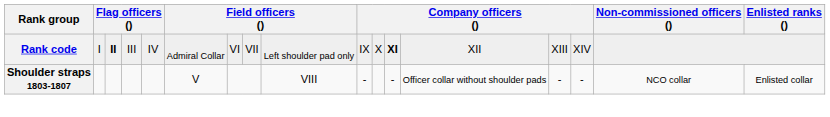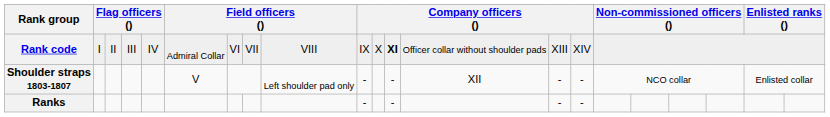 <table class="wikitable">
 <tr align="center" style="background:#cfcfcf;">
 <th>Rank group</th>
 <th colspan=4><a href='#'>Flag officers</a><br>()</th>
 <th colspan=4><a href='#'>Field officers</a><br>()</th>
 <th colspan=6><a href='#'>Company officers</a><br>()</th>
 <th colspan=4><a href='#'>Non-commissioned officers</a><br>()</th>
 <th colspan=2><a href='#'>Enlisted ranks</a><br>()</th>
 </tr>
 <tr style="background:#efefef;text-align:center;">
 <th colspan=1><a href='#'>Rank code</a></th>
 <td colspan=1>I</td>
-<td colspan=1><strong>II</strong></td>
+<td colspan=1>II</td>
 <td colspan=1>III</td>
 <td colspan=1>IV</td>
 <td><br><small>Admiral Collar</small></td>
 <td colspan=1>VI</td>
 <td colspan=1>VII</td>
-<td><br><small>Left shoulder pad only</small></td>
+<td colspan=1>VIII</td>
 <td colspan=1>IX</td>
 <td colspan=1>X</td>
 <td colspan=1><strong>XI</strong></td>
-<td colspan=1>XII</td>
+<td><small>Officer collar without shoulder pads</small></td>
 <td colspan=1>XIII</td>
 <td colspan=1>XIV</td>
 <td colspan=6></td>
 </tr>
 <tr align="center">
 <th>Shoulder straps<br><small>1803-1807</small></th>
 <td></td>
 <td></td>
 <td></td>
 <td></td>
 <td colspan=1>V</td>
 <td colspan=2></td>
-<td colspan=1>VIII</td>
+<td><br><small>Left shoulder pad only</small></td>
 <td>-</td>
 <td></td>
 <td>-</td>
-<td><small>Officer collar without shoulder pads</small></td>
+<td colspan=1>XII</td>
 <td>-</td>
 <td>-</td>
 <td colspan=4><small>NCO collar</small></td>
 <td colspan=2><small>Enlisted collar</small></td>
 </tr>
+<tr align="center">
+<th>Ranks</th>
+<td><br></td>
+<td><br></td>
+<td><br></td>
+<td><br></td>
+<td><br></td>
+<td><br></td>
+<td><br></td>
+<td><br></td>
+<td>-</td>
+<td><br></td>
+<td>-</td>
+<td><br></td>
+<td>-</td>
+<td>-</td>
+<td><br></td>
+<td><br></td>
+<td><br></td>
+<td><br></td>
+<td><br></td>
+<td><br></td>
+</tr>
 </table>
